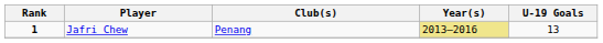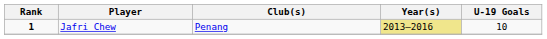 <table class="wikitable" width=60%>
 <tr>
 <th width = 10%>Rank</th>
 <th width = 25%>Player</th>
 <th width = 35%>Club(s)</th>
 <th width = 15%>Year(s)</th>
 <th width = 15%>U-19 Goals</th>
 </tr>
 <tr>
 <td align=center><strong>1</strong></td>
 <td><a href='#'>Jafri Chew</a></td>
 <td><a href='#'>Penang</a></td>
 <td style="background: khaki;">2013–2016</td>
-<td align=center>13</td>
+<td align=center>10</td>
 </tr>
 <tr>
 </tr>
 </table>
